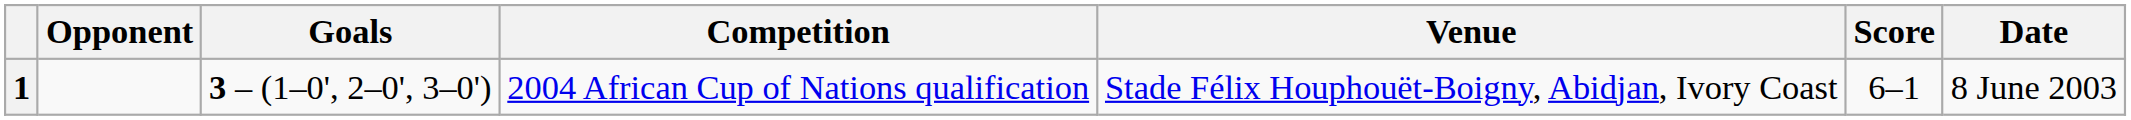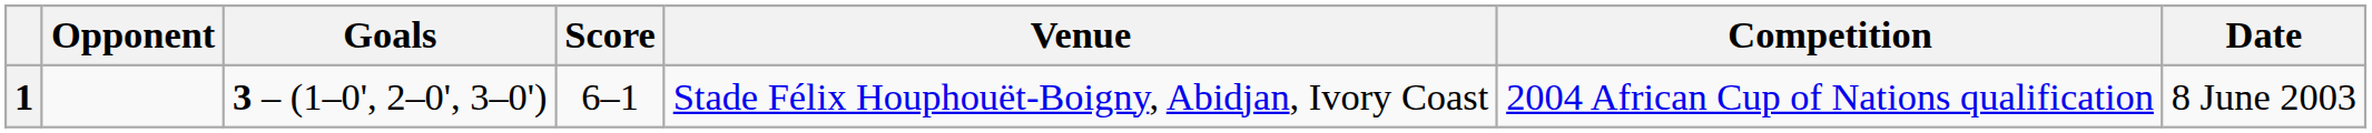 <table class="wikitable sortable">
 <tr>
 <th></th>
 <th>Opponent</th>
 <th>Goals</th>
+<th>Score</th>
+<th>Venue</th>
 <th>Competition</th>
-<th>Venue</th>
-<th>Score</th>
 <th>Date</th>
 </tr>
 <tr>
 <th style="text-align: center">1</th>
 <td data-sort-value="Burundi"></td>
 <td data-sort-value="1"><strong>3</strong> – (1–0', 2–0', 3–0')</td>
+<td style="text-align: center" data-sort-value="1">6–1</td>
+<td><a href='#'>Stade Félix Houphouët-Boigny</a>, <a href='#'>Abidjan</a>, Ivory Coast</td>
 <td><a href='#'>2004 African Cup of Nations qualification</a></td>
-<td><a href='#'>Stade Félix Houphouët-Boigny</a>, <a href='#'>Abidjan</a>, Ivory Coast</td>
-<td style="text-align: center" data-sort-value="1">6–1</td>
 <td>8 June 2003</td>
 </tr>
 </table>
